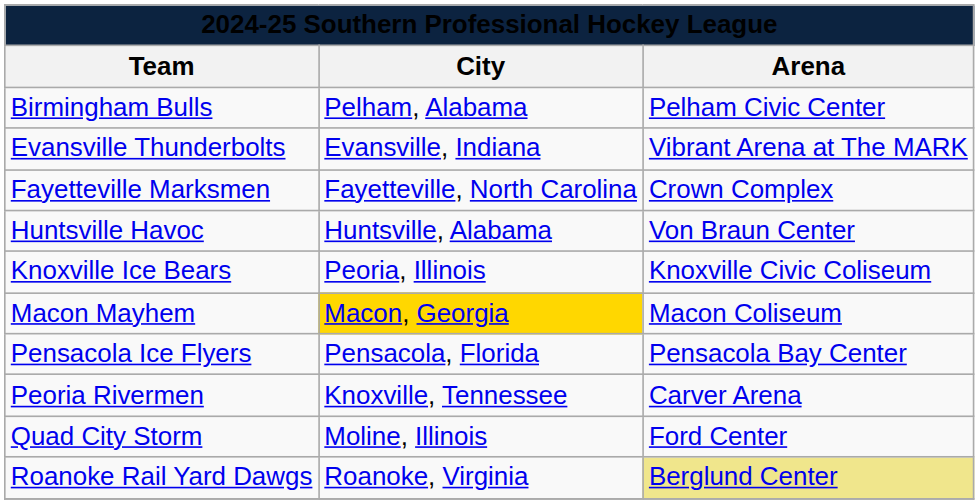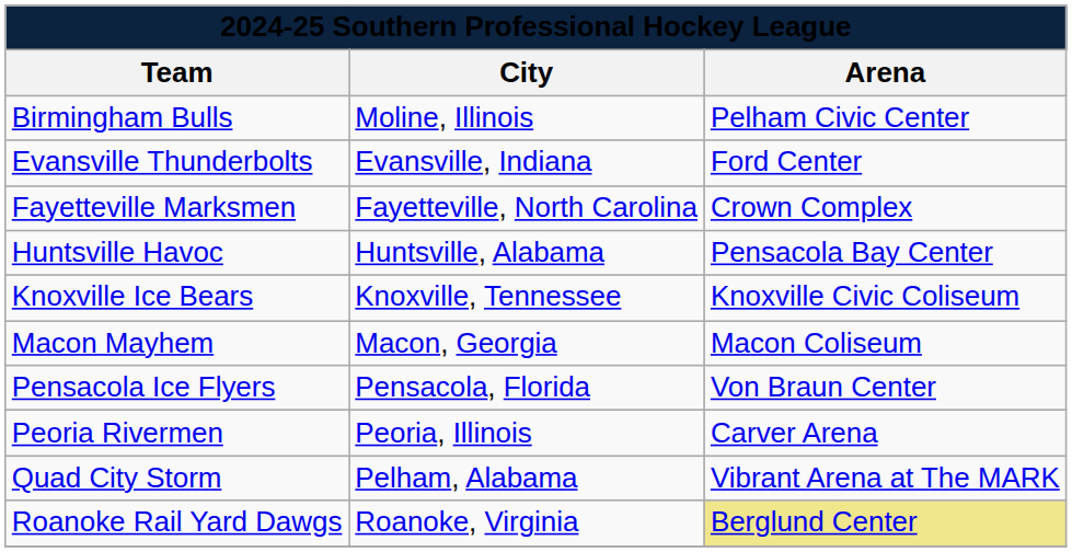 <table class="wikitable" style="width:auto">
 <tr>
 <td bgcolor="#0C2340" align="center" colspan="5"><strong><span>2024-25 Southern Professional Hockey League</span></strong></td>
 </tr>
 <tr>
 <th>Team</th>
 <th>City</th>
 <th>Arena</th>
 </tr>
 <tr>
 <td><a href='#'>Birmingham Bulls</a></td>
-<td><a href='#'>Pelham</a>, <a href='#'>Alabama</a></td>
+<td><a href='#'>Moline</a>, <a href='#'>Illinois</a></td>
 <td><a href='#'>Pelham Civic Center</a></td>
 </tr>
 <tr>
 <td><a href='#'>Evansville Thunderbolts</a></td>
 <td><a href='#'>Evansville</a>, <a href='#'>Indiana</a></td>
-<td><a href='#'>Vibrant Arena at The MARK</a></td>
+<td><a href='#'>Ford Center</a></td>
 </tr>
 <tr>
 <td><a href='#'>Fayetteville Marksmen</a></td>
 <td><a href='#'>Fayetteville</a>, <a href='#'>North Carolina</a></td>
 <td><a href='#'>Crown Complex</a></td>
 </tr>
 <tr>
 <td><a href='#'>Huntsville Havoc</a></td>
 <td><a href='#'>Huntsville</a>, <a href='#'>Alabama</a></td>
-<td><a href='#'>Von Braun Center</a></td>
+<td><a href='#'>Pensacola Bay Center</a></td>
 </tr>
 <tr>
 <td><a href='#'>Knoxville Ice Bears</a></td>
-<td><a href='#'>Peoria</a>, <a href='#'>Illinois</a></td>
+<td><a href='#'>Knoxville</a>, <a href='#'>Tennessee</a></td>
 <td><a href='#'>Knoxville Civic Coliseum</a></td>
 </tr>
 <tr>
 <td><a href='#'>Macon Mayhem</a></td>
-<td style="background: gold;"><a href='#'>Macon</a>, <a href='#'>Georgia</a></td>
+<td><a href='#'>Macon</a>, <a href='#'>Georgia</a></td>
 <td><a href='#'>Macon Coliseum</a></td>
 </tr>
 <tr>
 <td><a href='#'>Pensacola Ice Flyers</a></td>
 <td><a href='#'>Pensacola</a>, <a href='#'>Florida</a></td>
-<td><a href='#'>Pensacola Bay Center</a></td>
+<td><a href='#'>Von Braun Center</a></td>
 </tr>
 <tr>
 <td><a href='#'>Peoria Rivermen</a></td>
-<td><a href='#'>Knoxville</a>, <a href='#'>Tennessee</a></td>
+<td><a href='#'>Peoria</a>, <a href='#'>Illinois</a></td>
 <td><a href='#'>Carver Arena</a></td>
 </tr>
 <tr>
 <td><a href='#'>Quad City Storm</a></td>
-<td><a href='#'>Moline</a>, <a href='#'>Illinois</a></td>
-<td><a href='#'>Ford Center</a></td>
+<td><a href='#'>Pelham</a>, <a href='#'>Alabama</a></td>
+<td><a href='#'>Vibrant Arena at The MARK</a></td>
 </tr>
 <tr>
 <td><a href='#'>Roanoke Rail Yard Dawgs</a></td>
 <td><a href='#'>Roanoke</a>, <a href='#'>Virginia</a></td>
 <td style="background: khaki;"><a href='#'>Berglund Center</a></td>
 </tr>
 <tr>
 </tr>
 </table>
